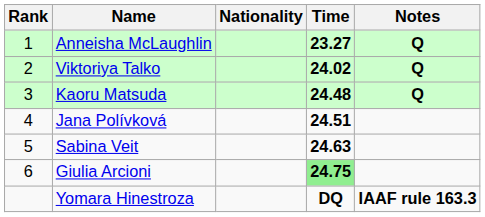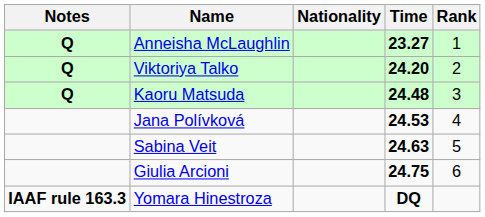 <table class="wikitable sortable" style="text-align:center">
 <tr>
-<th>Rank</th>
+<th>Notes</th>
 <th>Name</th>
 <th>Nationality</th>
 <th>Time</th>
-<th>Notes</th>
+<th>Rank</th>
 </tr>
 <tr bgcolor=ccffcc>
-<td>1</td>
+<td><strong>Q</strong></td>
 <td align=left><a href='#'>Anneisha McLaughlin</a></td>
 <td align=left></td>
 <td><strong>23.27</strong></td>
-<td><strong>Q</strong></td>
+<td>1</td>
 </tr>
 <tr bgcolor=ccffcc>
-<td>2</td>
+<td><strong>Q</strong></td>
 <td align=left><a href='#'>Viktoriya Talko</a></td>
 <td align=left></td>
-<td><strong>24.02</strong></td>
-<td><strong>Q</strong></td>
+<td><strong>24.20</strong></td>
+<td>2</td>
 </tr>
 <tr bgcolor=ccffcc>
-<td>3</td>
+<td><strong>Q</strong></td>
 <td align=left><a href='#'>Kaoru Matsuda</a></td>
 <td align=left></td>
 <td><strong>24.48</strong></td>
-<td><strong>Q</strong></td>
+<td>3</td>
 </tr>
 <tr>
-<td>4</td>
+<td></td>
 <td align=left><a href='#'>Jana Polívková</a></td>
 <td align=left></td>
-<td><strong>24.51</strong></td>
-<td></td>
+<td><strong>24.53</strong></td>
+<td>4</td>
 </tr>
 <tr>
-<td>5</td>
+<td></td>
 <td align=left><a href='#'>Sabina Veit</a></td>
 <td align=left></td>
 <td><strong>24.63</strong></td>
-<td></td>
-</tr>
-<tr>
-<td>6</td>
-<td align=left><a href='#'>Giulia Arcioni</a></td>
-<td align=left></td>
-<td style="background: lightgreen;"><strong>24.75</strong></td>
-<td></td>
+<td>5</td>
 </tr>
 <tr>
 <td></td>
+<td align=left><a href='#'>Giulia Arcioni</a></td>
+<td align=left></td>
+<td><strong>24.75</strong></td>
+<td>6</td>
+</tr>
+<tr>
+<td><strong>IAAF rule 163.3</strong></td>
 <td align=left><a href='#'>Yomara Hinestroza</a></td>
 <td align=left></td>
 <td><strong>DQ</strong></td>
-<td><strong>IAAF rule 163.3</strong></td>
+<td></td>
 </tr>
 </table>
